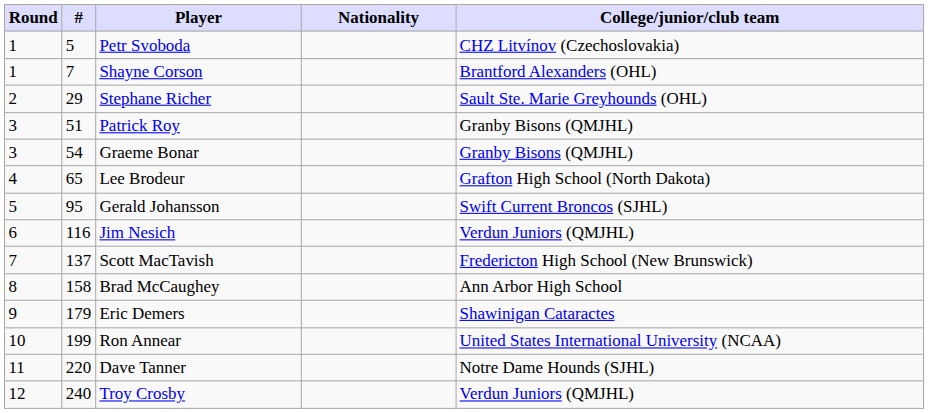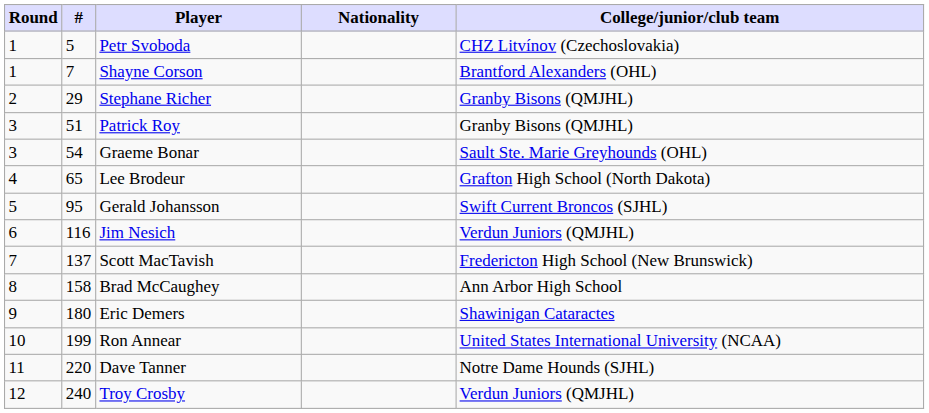 <table class="wikitable">
 <tr>
 <th style="background:#ddf; width:2.75%;">Round</th>
 <th style="background:#ddf; width:2.75%;">#</th>
 <th style="background:#ddf; width:22.0%;">Player</th>
 <th style="background:#ddf; width:16.5%;">Nationality</th>
 <th style="background:#ddf; width:50.0%;">College/junior/club team</th>
 </tr>
 <tr>
 <td>1</td>
 <td>5</td>
 <td><a href='#'>Petr Svoboda</a></td>
 <td></td>
 <td><a href='#'>CHZ Litvínov</a> (Czechoslovakia)</td>
 </tr>
 <tr>
 <td>1</td>
 <td>7</td>
 <td><a href='#'>Shayne Corson</a></td>
 <td></td>
 <td><a href='#'>Brantford Alexanders</a> (OHL)</td>
 </tr>
 <tr>
 <td>2</td>
 <td>29</td>
 <td><a href='#'>Stephane Richer</a></td>
 <td></td>
-<td><a href='#'>Sault Ste. Marie Greyhounds</a> (OHL)</td>
+<td><a href='#'>Granby Bisons</a> (QMJHL)</td>
 </tr>
 <tr>
 <td>3</td>
 <td>51</td>
 <td><a href='#'>Patrick Roy</a></td>
 <td></td>
 <td>Granby Bisons (QMJHL)</td>
 </tr>
 <tr>
 <td>3</td>
 <td>54</td>
 <td>Graeme Bonar</td>
 <td></td>
-<td><a href='#'>Granby Bisons</a> (QMJHL)</td>
+<td><a href='#'>Sault Ste. Marie Greyhounds</a> (OHL)</td>
 </tr>
 <tr>
 <td>4</td>
 <td>65</td>
 <td>Lee Brodeur</td>
 <td></td>
 <td><a href='#'>Grafton</a> High School (North Dakota)</td>
 </tr>
 <tr>
 <td>5</td>
 <td>95</td>
 <td>Gerald Johansson</td>
 <td></td>
 <td><a href='#'>Swift Current Broncos</a> (SJHL)</td>
 </tr>
 <tr>
 <td>6</td>
 <td>116</td>
 <td><a href='#'>Jim Nesich</a></td>
 <td></td>
 <td><a href='#'>Verdun Juniors</a> (QMJHL)</td>
 </tr>
 <tr>
 <td>7</td>
 <td>137</td>
 <td>Scott MacTavish</td>
 <td></td>
 <td><a href='#'>Fredericton</a> High School (New Brunswick)</td>
 </tr>
 <tr>
 <td>8</td>
 <td>158</td>
 <td>Brad McCaughey</td>
 <td></td>
 <td>Ann Arbor High School</td>
 </tr>
 <tr>
 <td>9</td>
-<td>179</td>
+<td>180</td>
 <td>Eric Demers</td>
 <td></td>
 <td><a href='#'>Shawinigan Cataractes</a></td>
 </tr>
 <tr>
 <td>10</td>
 <td>199</td>
 <td>Ron Annear</td>
 <td></td>
 <td><a href='#'>United States International University</a> (NCAA)</td>
 </tr>
 <tr>
 <td>11</td>
 <td>220</td>
 <td>Dave Tanner</td>
 <td></td>
 <td>Notre Dame Hounds (SJHL)</td>
 </tr>
 <tr>
 <td>12</td>
 <td>240</td>
 <td><a href='#'>Troy Crosby</a></td>
 <td></td>
 <td><a href='#'>Verdun Juniors</a> (QMJHL)</td>
 </tr>
 </table>
